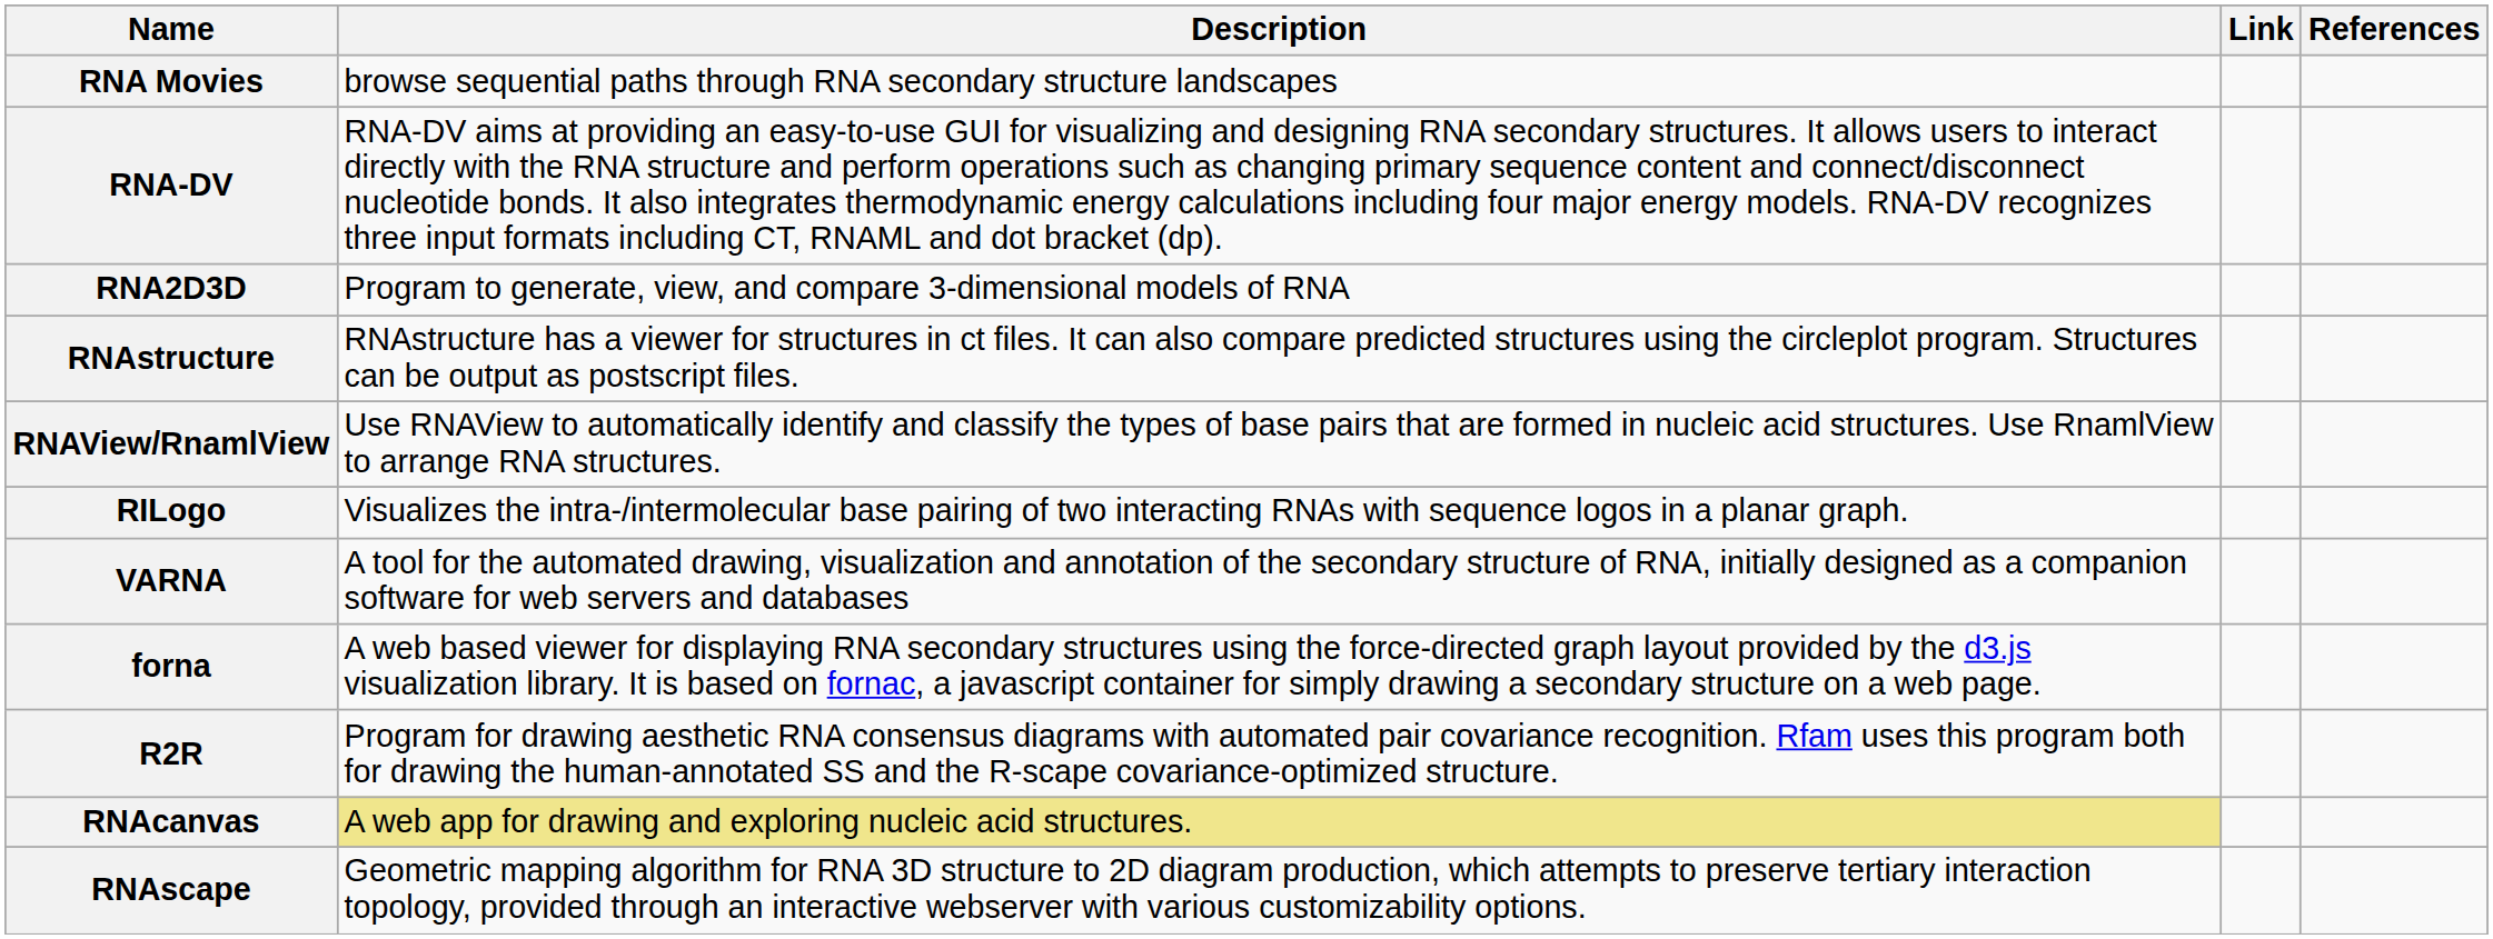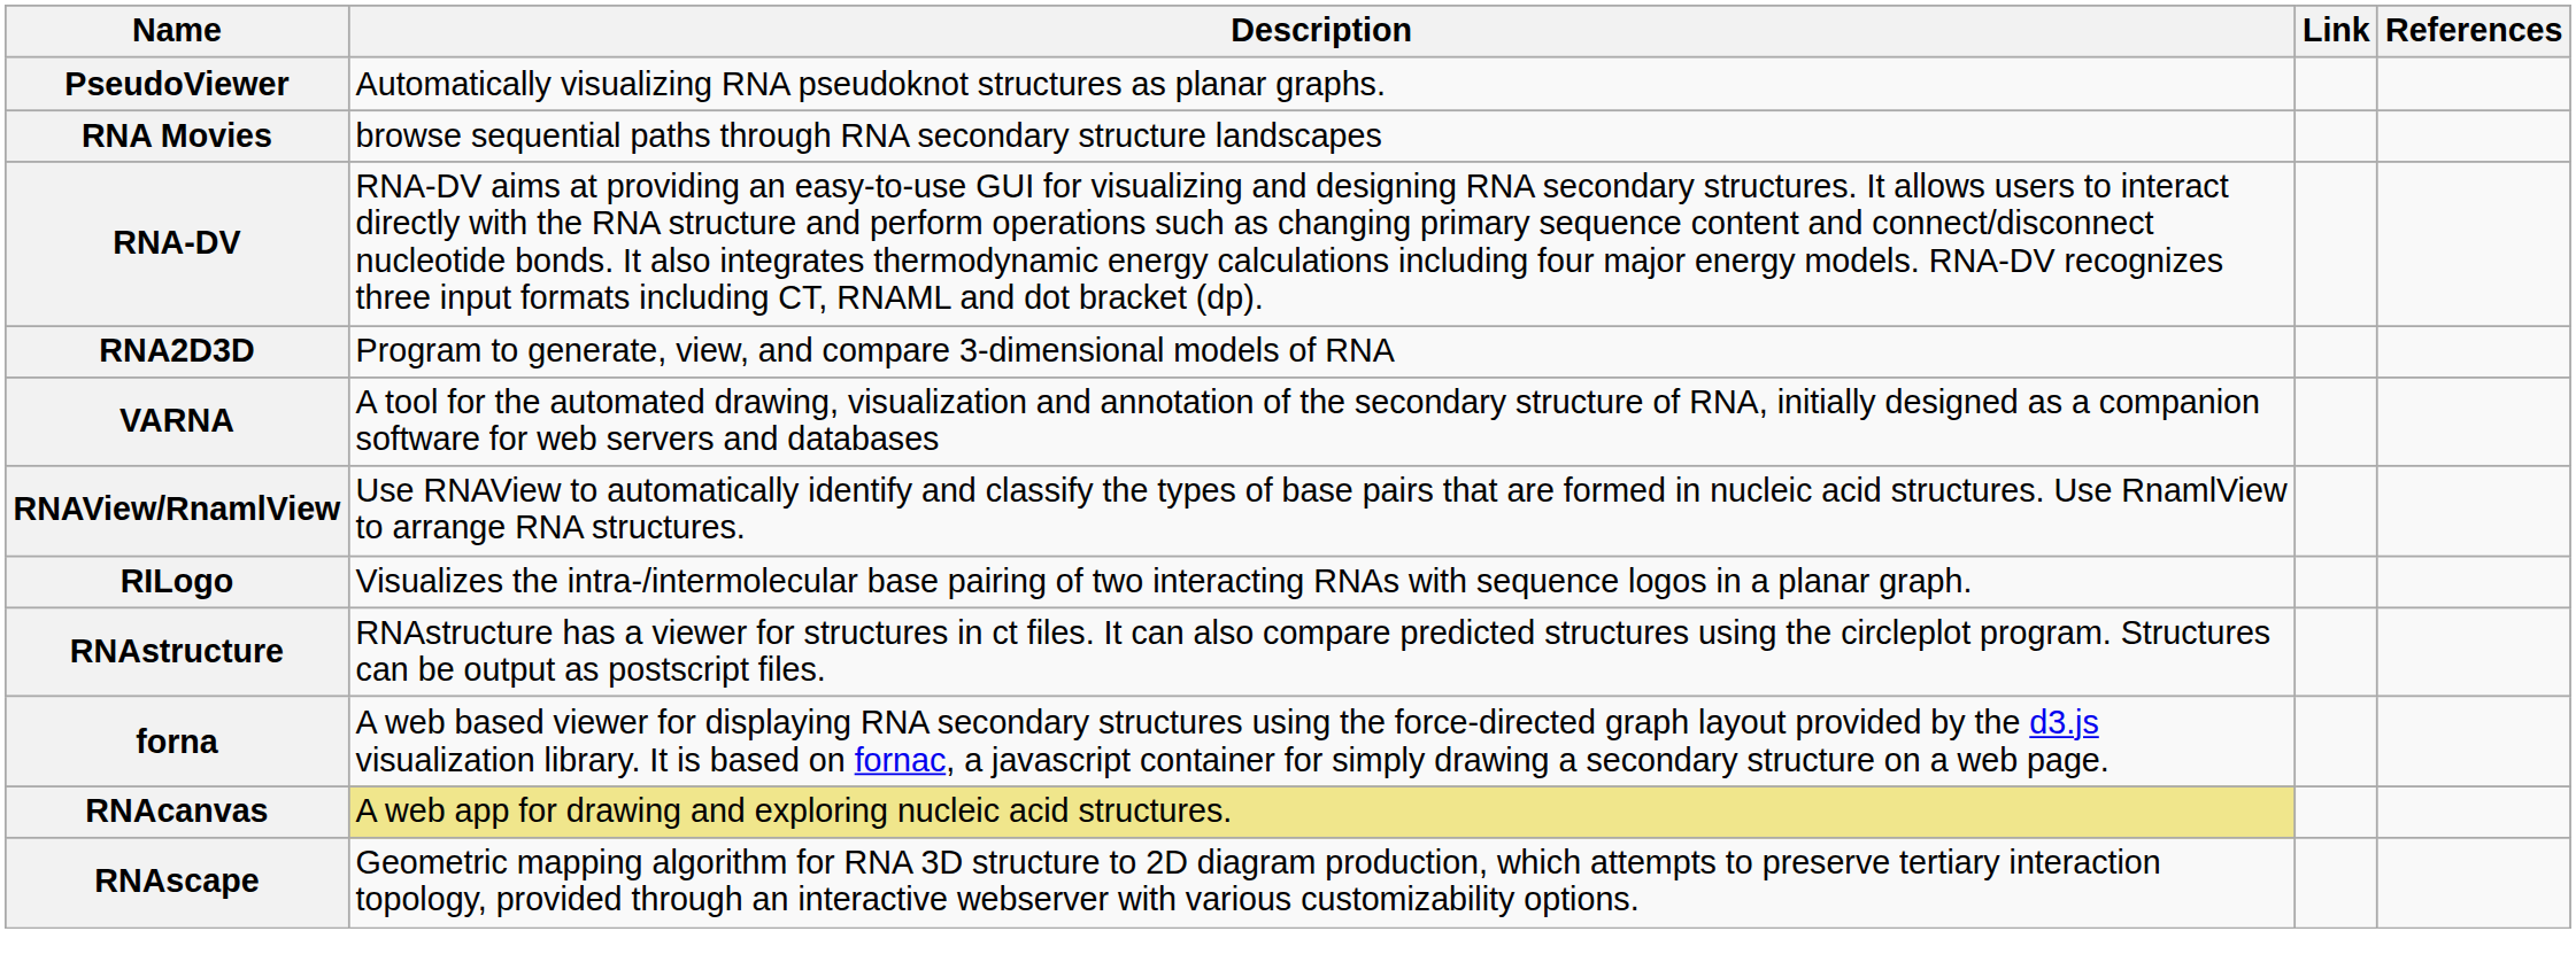 <table class="wikitable sortable">
 <tr>
 <th>Name</th>
 <th>Description</th>
 <th>Link</th>
 <th>References</th>
+</tr>
+<tr>
+<th>PseudoViewer</th>
+<td>Automatically visualizing RNA pseudoknot structures as planar graphs.</td>
+<td></td>
+<td></td>
 </tr>
 <tr>
 <th>RNA Movies</th>
 <td>browse sequential paths through RNA secondary structure landscapes</td>
 <td></td>
 <td></td>
 </tr>
 <tr>
 <th>RNA-DV</th>
 <td>RNA-DV aims at providing an easy-to-use GUI for visualizing and designing RNA secondary structures. It allows users to interact directly with the RNA structure and perform operations such as changing primary sequence content and connect/disconnect nucleotide bonds. It also integrates thermodynamic energy calculations including four major energy models. RNA-DV recognizes three input formats including CT, RNAML and dot bracket (dp).</td>
 <td></td>
 <td></td>
 </tr>
 <tr>
 <th>RNA2D3D</th>
 <td>Program to generate, view, and compare 3-dimensional models of RNA</td>
 <td></td>
 <td></td>
 </tr>
 <tr>
-<th>RNAstructure</th>
-<td>RNAstructure has a viewer for structures in ct files.  It can also compare predicted structures using the circleplot program.  Structures can be output as postscript files.</td>
+<th>VARNA</th>
+<td>A tool for the automated drawing, visualization and annotation of the secondary structure of RNA, initially designed as a companion software for web servers and databases</td>
 <td></td>
 <td></td>
 </tr>
 <tr>
 <th>RNAView/RnamlView</th>
 <td>Use RNAView to automatically identify and classify the types of base pairs that are formed in nucleic acid structures. Use RnamlView to arrange RNA structures.</td>
 <td></td>
 <td></td>
 </tr>
 <tr>
 <th>RILogo</th>
 <td>Visualizes the intra-/intermolecular base pairing of two interacting RNAs with sequence logos in a planar graph.</td>
 <td></td>
 <td></td>
 </tr>
 <tr>
-<th>VARNA</th>
-<td>A tool for the automated drawing, visualization and annotation of the secondary structure of RNA, initially designed as a companion software for web servers and databases</td>
+<th>RNAstructure</th>
+<td>RNAstructure has a viewer for structures in ct files.  It can also compare predicted structures using the circleplot program.  Structures can be output as postscript files.</td>
 <td></td>
 <td></td>
 </tr>
 <tr>
 <th>forna</th>
 <td>A web based viewer for displaying RNA secondary structures using the force-directed graph layout provided by the <a href='#'>d3.js</a> visualization library. It is based on <a href='#'>fornac</a>, a javascript container for simply drawing a secondary structure on a web page.</td>
-<td></td>
-<td></td>
-</tr>
-<tr>
-<th>R2R</th>
-<td>Program for drawing aesthetic RNA consensus diagrams with automated pair covariance recognition. <a href='#'>Rfam</a> uses this program both for drawing the human-annotated SS and the R-scape covariance-optimized structure.</td>
 <td></td>
 <td></td>
 </tr>
 <tr>
 <th>RNAcanvas</th>
 <td style="background: khaki;">A web app for drawing and exploring nucleic acid structures.</td>
 <td></td>
 <td></td>
 </tr>
 <tr>
 <th>RNAscape</th>
 <td>Geometric mapping algorithm for RNA 3D structure to 2D diagram production, which attempts to preserve tertiary interaction topology, provided through an interactive webserver with various customizability options.</td>
 <td><br></td>
 <td></td>
 </tr>
 </table>
